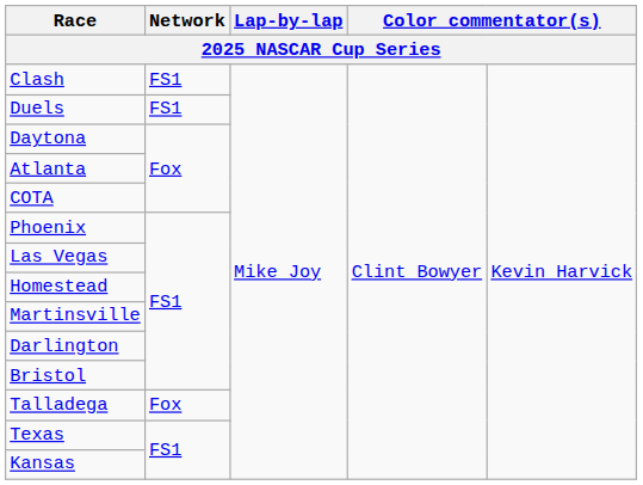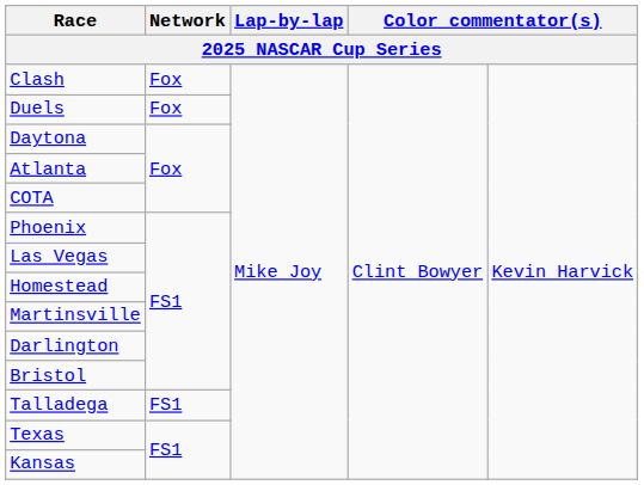 <table class="wikitable">
 <tr>
 <th>Race</th>
 <th>Network</th>
 <th><a href='#'>Lap-by-lap</a></th>
 <th colspan=2><a href='#'>Color commentator(s)</a></th>
 </tr>
 <tr>
 <th colspan=11><a href='#'>2025 NASCAR Cup Series</a></th>
 </tr>
 <tr>
 <td><a href='#'>Clash</a></td>
-<td><a href='#'>FS1</a></td>
+<td><a href='#'>Fox</a></td>
 <td rowspan=15><a href='#'>Mike Joy</a></td>
 <td rowspan=15><a href='#'>Clint Bowyer</a></td>
 <td rowspan=15><a href='#'>Kevin Harvick</a></td>
 </tr>
 <tr>
 <td><a href='#'>Duels</a></td>
-<td><a href='#'>FS1</a></td>
+<td><a href='#'>Fox</a></td>
 </tr>
 <tr>
 <td><a href='#'>Daytona</a></td>
 <td rowspan=3><a href='#'>Fox</a></td>
 </tr>
 <tr>
 <td><a href='#'>Atlanta</a></td>
 </tr>
 <tr>
 <td><a href='#'>COTA</a></td>
 </tr>
 <tr>
 <td><a href='#'>Phoenix</a></td>
 <td rowspan=6><a href='#'>FS1</a></td>
 </tr>
 <tr>
 <td><a href='#'>Las Vegas</a></td>
 </tr>
 <tr>
 <td><a href='#'>Homestead</a></td>
 </tr>
 <tr>
 <td><a href='#'>Martinsville</a></td>
 </tr>
 <tr>
 <td><a href='#'>Darlington</a></td>
 </tr>
 <tr>
 <td><a href='#'>Bristol</a></td>
 </tr>
 <tr>
 <td><a href='#'>Talladega</a></td>
-<td><a href='#'>Fox</a></td>
+<td><a href='#'>FS1</a></td>
 </tr>
 <tr>
 <td><a href='#'>Texas</a></td>
 <td rowspan=2><a href='#'>FS1</a></td>
 </tr>
 <tr>
 <td><a href='#'>Kansas</a></td>
 </tr>
 </table>
